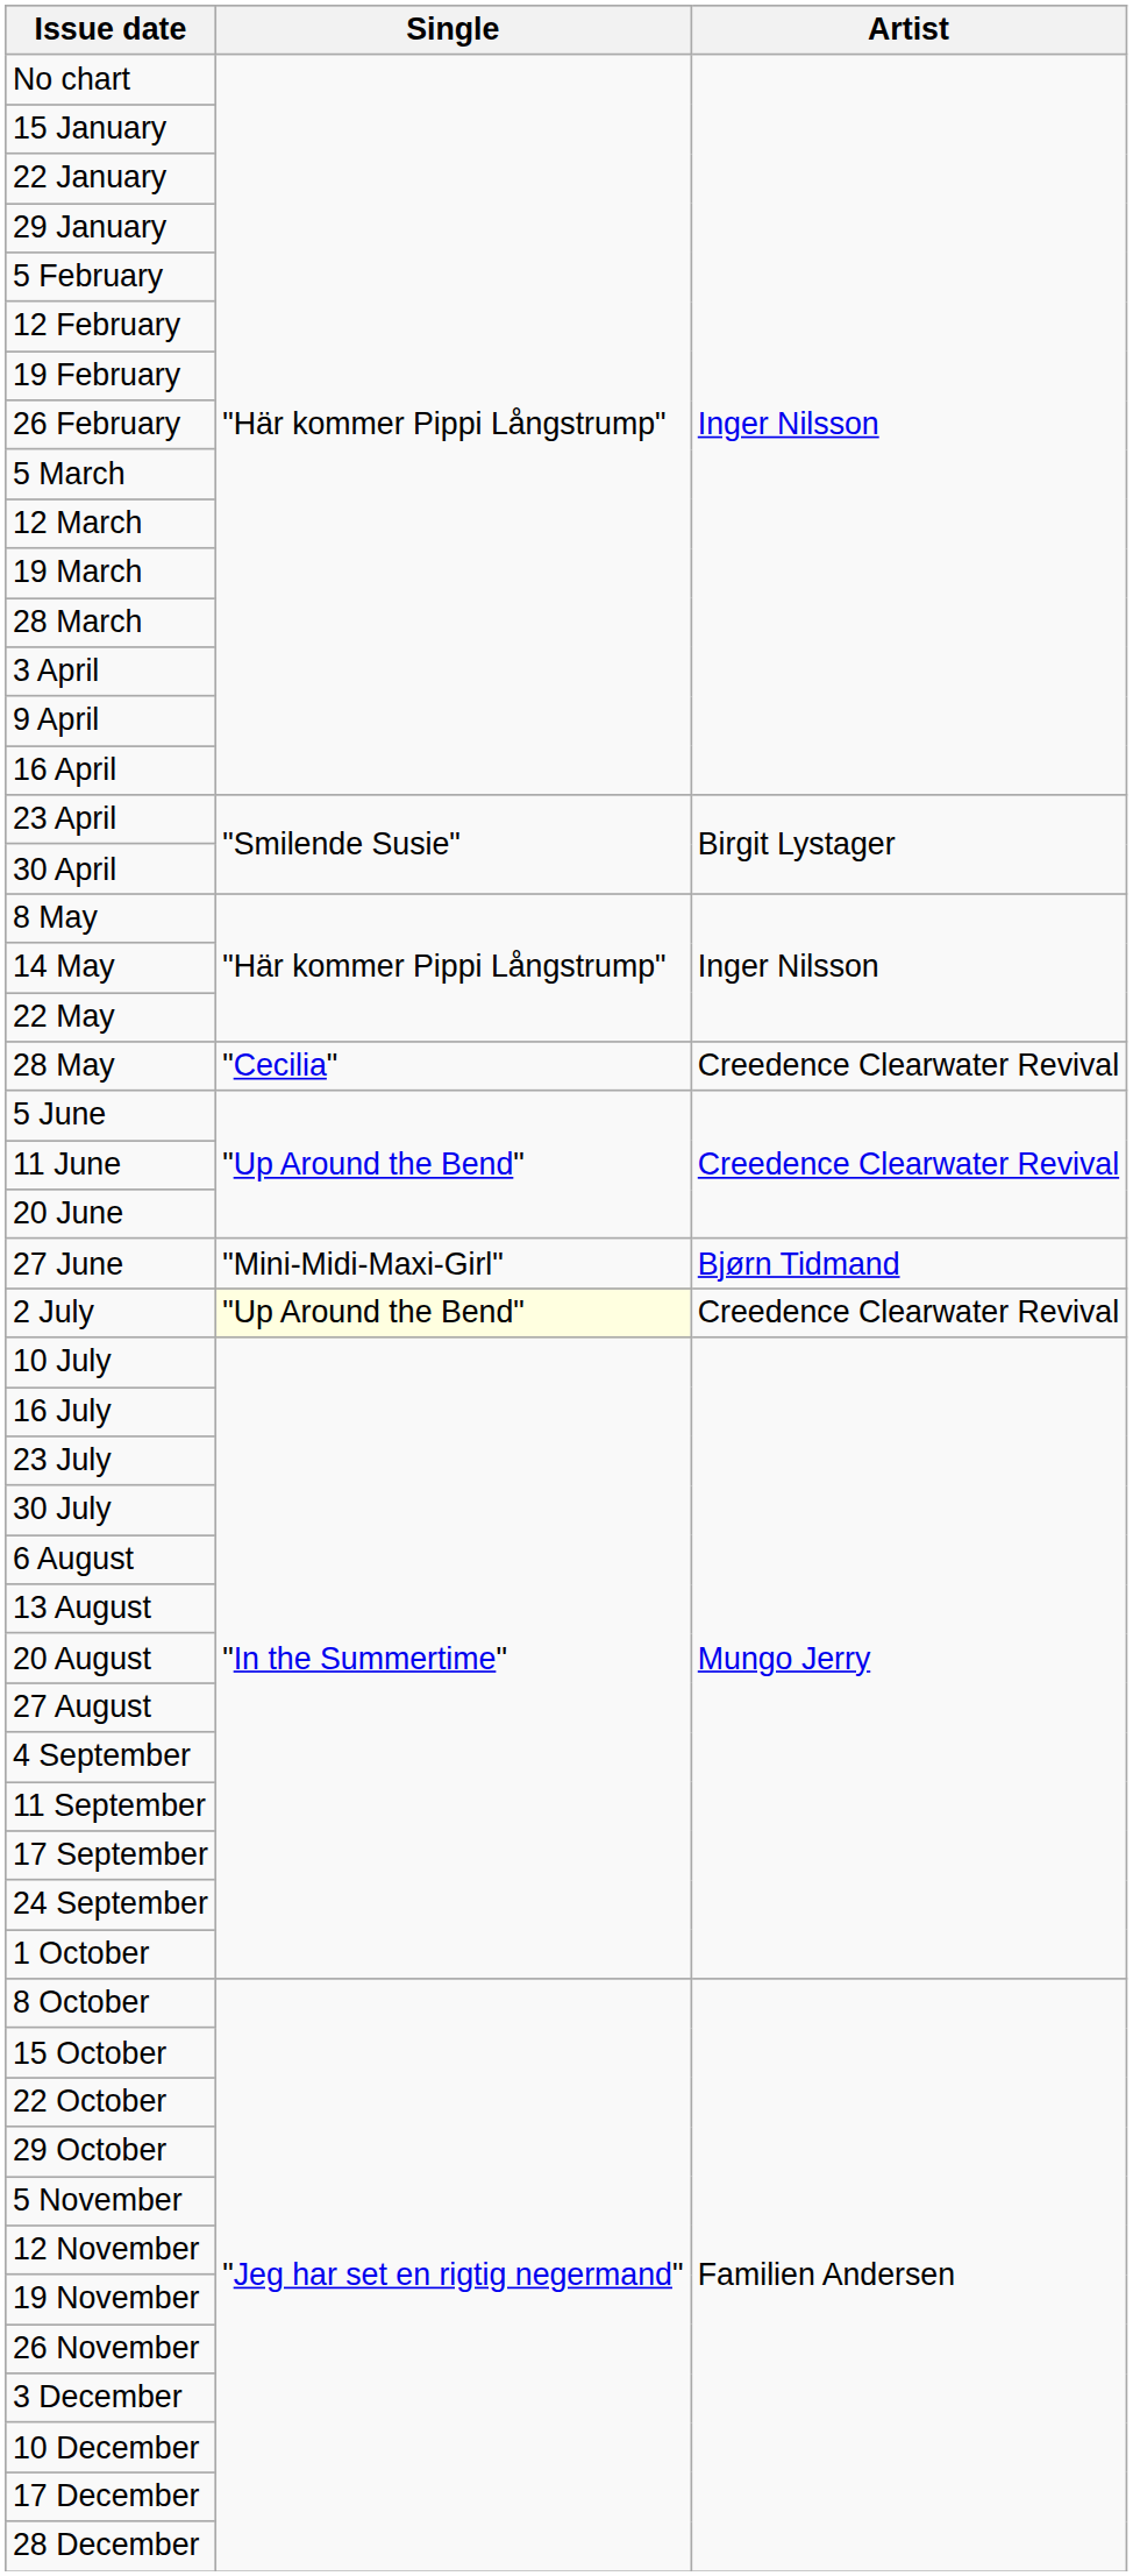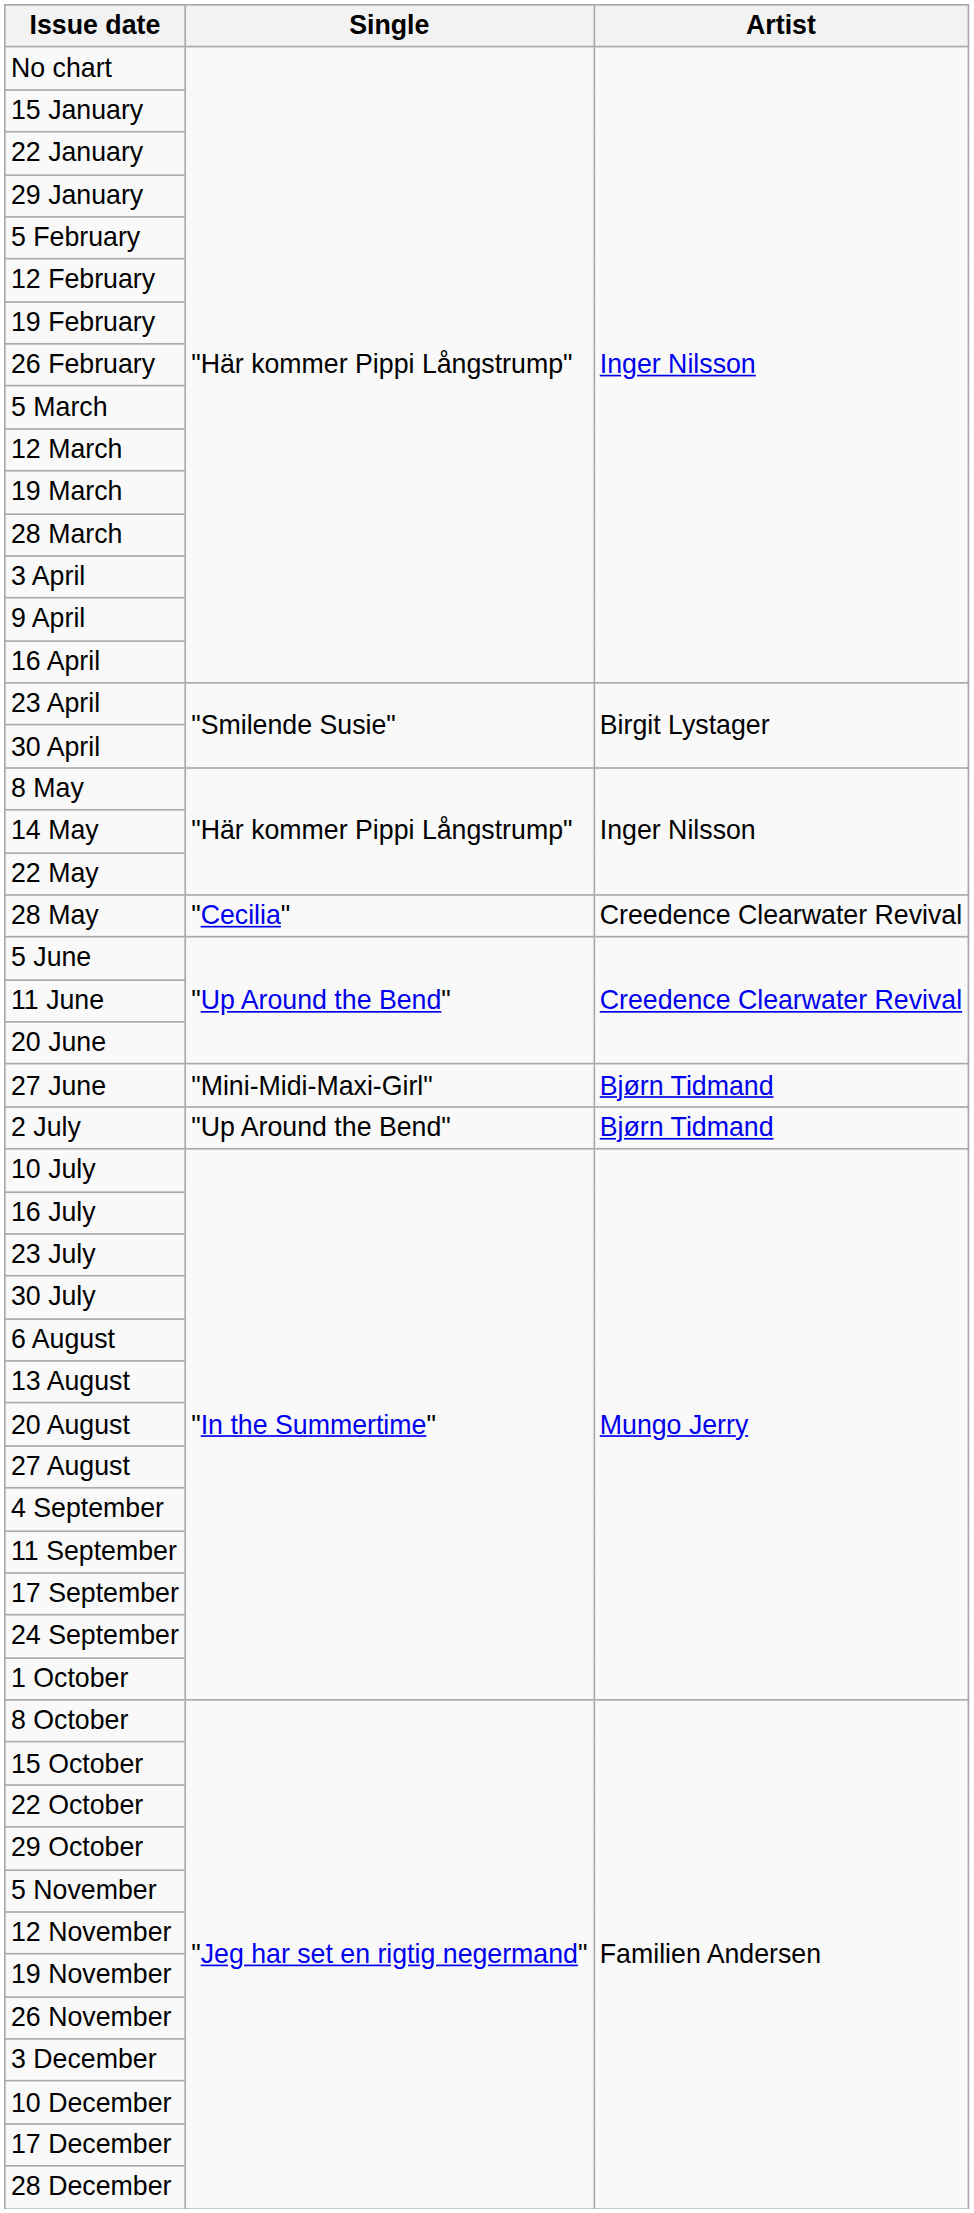 <table class="wikitable plainrowheaders">
 <tr>
 <th>Issue date</th>
 <th>Single</th>
 <th>Artist</th>
 </tr>
 <tr>
 <td>No chart</td>
 <td rowspan="15">"Här kommer Pippi Långstrump"</td>
 <td rowspan="15"><a href='#'>Inger Nilsson</a></td>
 </tr>
 <tr>
 <td>15 January</td>
 </tr>
 <tr>
 <td>22 January</td>
 </tr>
 <tr>
 <td>29 January</td>
 </tr>
 <tr>
 <td>5 February</td>
 </tr>
 <tr>
 <td>12 February</td>
 </tr>
 <tr>
 <td>19 February</td>
 </tr>
 <tr>
 <td>26 February</td>
 </tr>
 <tr>
 <td>5 March</td>
 </tr>
 <tr>
 <td>12 March</td>
 </tr>
 <tr>
 <td>19 March</td>
 </tr>
 <tr>
 <td>28 March</td>
 </tr>
 <tr>
 <td>3 April</td>
 </tr>
 <tr>
 <td>9 April</td>
 </tr>
 <tr>
 <td>16 April</td>
 </tr>
 <tr>
 <td>23 April</td>
 <td rowspan="2">"Smilende Susie"</td>
 <td rowspan="2">Birgit Lystager</td>
 </tr>
 <tr>
 <td>30 April</td>
 </tr>
 <tr>
 <td>8 May</td>
 <td rowspan="3">"Här kommer Pippi Långstrump"</td>
 <td rowspan="3">Inger Nilsson</td>
 </tr>
 <tr>
 <td>14 May</td>
 </tr>
 <tr>
 <td>22 May</td>
 </tr>
 <tr>
 <td>28 May</td>
 <td>"<a href='#'>Cecilia</a>"</td>
 <td>Creedence Clearwater Revival</td>
 </tr>
 <tr>
 <td>5 June</td>
 <td rowspan="3">"<a href='#'>Up Around the Bend</a>"</td>
 <td rowspan="3"><a href='#'>Creedence Clearwater Revival</a></td>
 </tr>
 <tr>
 <td>11 June</td>
 </tr>
 <tr>
 <td>20 June</td>
 </tr>
 <tr>
 <td>27 June</td>
 <td>"Mini-Midi-Maxi-Girl"</td>
 <td><a href='#'>Bjørn Tidmand</a></td>
 </tr>
 <tr>
 <td>2 July</td>
-<td style="background: lightyellow;">"Up Around the Bend"</td>
-<td>Creedence Clearwater Revival</td>
+<td>"Up Around the Bend"</td>
+<td><a href='#'>Bjørn Tidmand</a></td>
 </tr>
 <tr>
 <td>10 July</td>
 <td rowspan="13">"<a href='#'>In the Summertime</a>"</td>
 <td rowspan="13"><a href='#'>Mungo Jerry</a></td>
 </tr>
 <tr>
 <td>16 July</td>
 </tr>
 <tr>
 <td>23 July</td>
 </tr>
 <tr>
 <td>30 July</td>
 </tr>
 <tr>
 <td>6 August</td>
 </tr>
 <tr>
 <td>13 August</td>
 </tr>
 <tr>
 <td>20 August</td>
 </tr>
 <tr>
 <td>27 August</td>
 </tr>
 <tr>
 <td>4 September</td>
 </tr>
 <tr>
 <td>11 September</td>
 </tr>
 <tr>
 <td>17 September</td>
 </tr>
 <tr>
 <td>24 September</td>
 </tr>
 <tr>
 <td>1 October</td>
 </tr>
 <tr>
 <td>8 October</td>
 <td rowspan="12">"<a href='#'>Jeg har set en rigtig negermand</a>"</td>
 <td rowspan="12">Familien Andersen</td>
 </tr>
 <tr>
 <td>15 October</td>
 </tr>
 <tr>
 <td>22 October</td>
 </tr>
 <tr>
 <td>29 October</td>
 </tr>
 <tr>
 <td>5 November</td>
 </tr>
 <tr>
 <td>12 November</td>
 </tr>
 <tr>
 <td>19 November</td>
 </tr>
 <tr>
 <td>26 November</td>
 </tr>
 <tr>
 <td>3 December</td>
 </tr>
 <tr>
 <td>10 December</td>
 </tr>
 <tr>
 <td>17 December</td>
 </tr>
 <tr>
 <td>28 December</td>
 </tr>
 </table>
